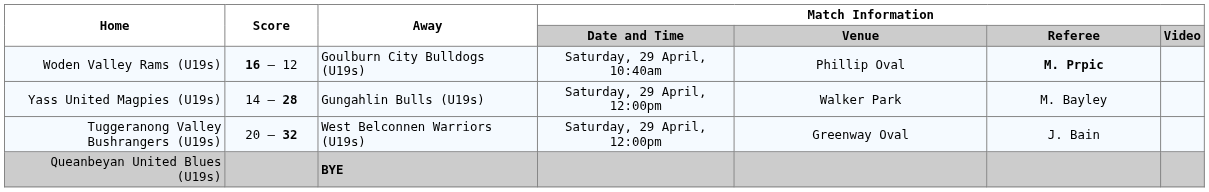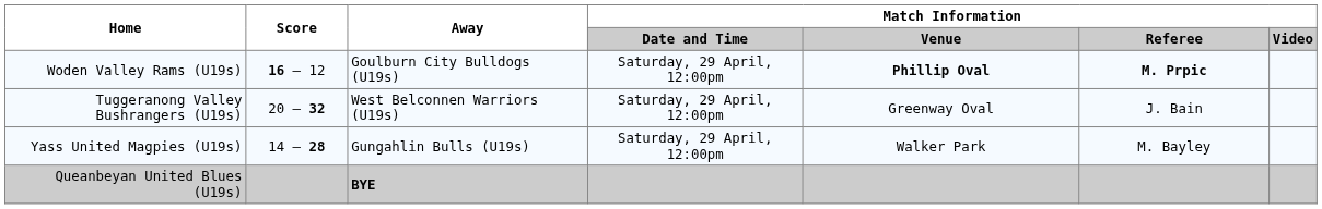 <table border="1" cellpadding="3" cellspacing="0" width="100%" style="border-collapse:collapse;  text-align:center;">
 <tr>
 <th rowspan="2" width="19%">Home</th>
 <th rowspan="2" width="8%">Score</th>
 <th rowspan="2" width="19%">Away</th>
 <th colspan="4">Match Information</th>
 </tr>
 <tr style="background:#CCCCCC">
 <th width="17%">Date and Time</th>
 <th width="22%">Venue</th>
 <th width="50%">Referee</th>
 <th>Video</th>
 </tr>
 <tr style="text-align:center; background:#f5faff;">
 <td align="right">Woden Valley Rams (U19s) </td>
 <td><strong>16</strong> – 12</td>
 <td align="left"> Goulburn City Bulldogs (U19s)</td>
-<td>Saturday, 29 April, 10:40am</td>
-<td>Phillip Oval</td>
+<td>Saturday, 29 April, 12:00pm</td>
+<td><strong>Phillip Oval</strong></td>
 <td><strong>M. Prpic</strong></td>
+<td></td>
+</tr>
+<tr style="text-align:center; background:#f5faff;">
+<td align="right">Tuggeranong Valley Bushrangers (U19s) </td>
+<td>20 – <strong>32</strong></td>
+<td align="left"> West Belconnen Warriors (U19s)</td>
+<td>Saturday, 29 April, 12:00pm</td>
+<td>Greenway Oval</td>
+<td>J. Bain</td>
 <td></td>
 </tr>
 <tr style="text-align:center; background:#f5faff;">
 <td align="right">Yass United Magpies (U19s) </td>
 <td>14 – <strong>28</strong></td>
 <td align="left"> Gungahlin Bulls (U19s)</td>
 <td>Saturday, 29 April, 12:00pm</td>
 <td>Walker Park</td>
 <td>M. Bayley</td>
-<td></td>
-</tr>
-<tr style="text-align:center; background:#f5faff;">
-<td align="right">Tuggeranong Valley Bushrangers (U19s) </td>
-<td>20 – <strong>32</strong></td>
-<td align="left"> West Belconnen Warriors (U19s)</td>
-<td>Saturday, 29 April, 12:00pm</td>
-<td>Greenway Oval</td>
-<td>J. Bain</td>
 <td></td>
 </tr>
 <tr style="text-align:center; background:#CCCCCC;">
 <td align="right">Queanbeyan United Blues (U19s) </td>
 <td></td>
 <td align="left"><strong>BYE</strong></td>
 <td></td>
 <td></td>
 <td></td>
 <td></td>
 </tr>
 </table>
